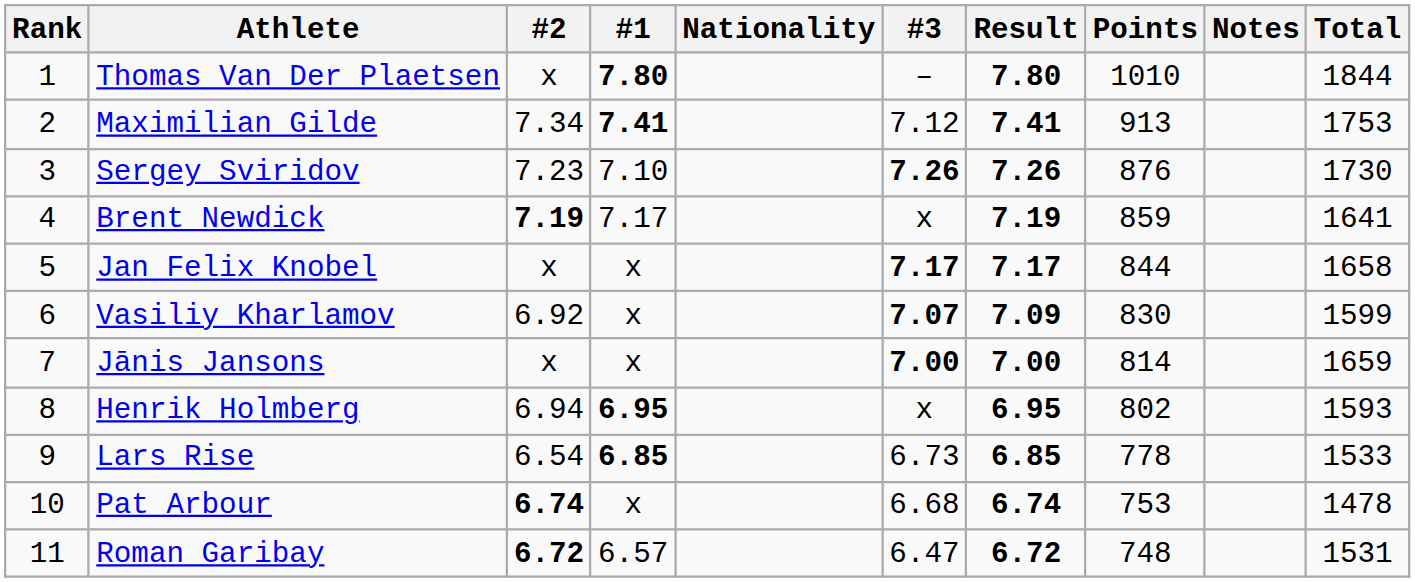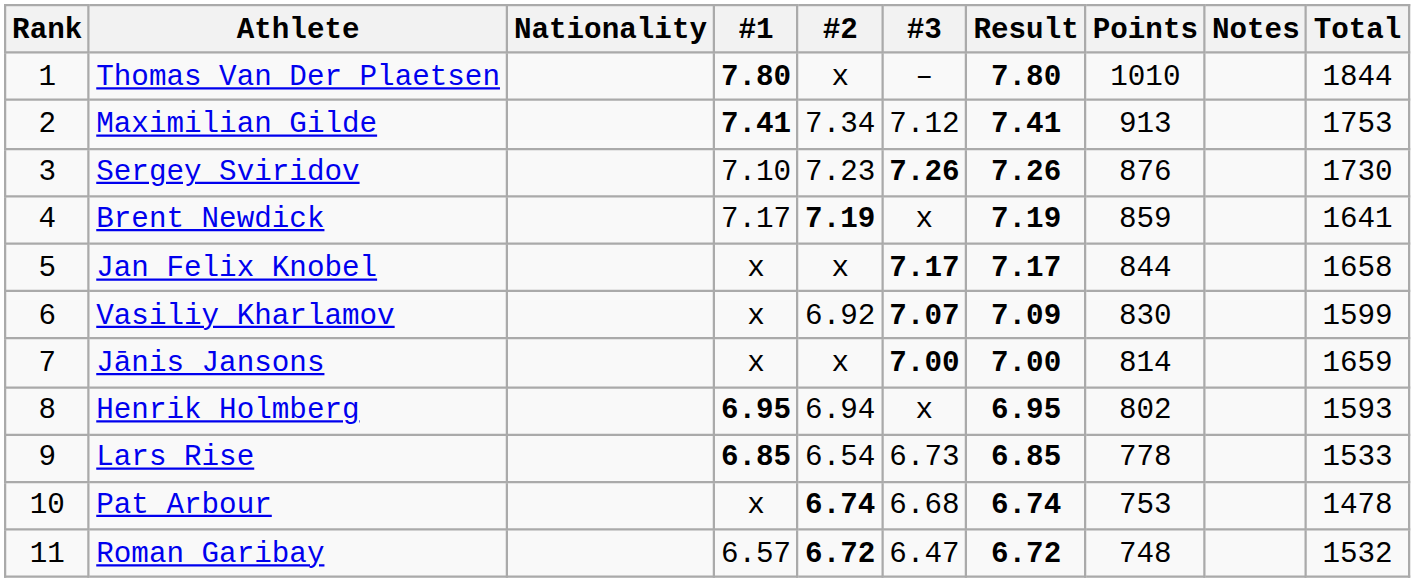 <table class="wikitable sortable" style="text-align:center">
 <tr>
 <th>Rank</th>
 <th>Athlete</th>
+<th>Nationality</th>
+<th>#1</th>
 <th>#2</th>
-<th>#1</th>
-<th>Nationality</th>
 <th>#3</th>
 <th>Result</th>
 <th>Points</th>
 <th>Notes</th>
 <th>Total</th>
 </tr>
 <tr>
 <td>1</td>
 <td align=left><a href='#'>Thomas Van Der Plaetsen</a></td>
+<td align=left></td>
+<td><strong>7.80</strong></td>
 <td>x</td>
-<td><strong>7.80</strong></td>
-<td align=left></td>
 <td>–</td>
 <td><strong>7.80</strong></td>
 <td>1010</td>
 <td></td>
 <td>1844</td>
 </tr>
 <tr>
 <td>2</td>
 <td align=left><a href='#'>Maximilian Gilde</a></td>
+<td align=left></td>
+<td><strong>7.41</strong></td>
 <td>7.34</td>
-<td><strong>7.41</strong></td>
-<td align=left></td>
 <td>7.12</td>
 <td><strong>7.41</strong></td>
 <td>913</td>
 <td></td>
 <td>1753</td>
 </tr>
 <tr>
 <td>3</td>
 <td align=left><a href='#'>Sergey Sviridov</a></td>
+<td align=left></td>
+<td>7.10</td>
 <td>7.23</td>
-<td>7.10</td>
-<td align=left></td>
 <td><strong>7.26</strong></td>
 <td><strong>7.26</strong></td>
 <td>876</td>
 <td></td>
 <td>1730</td>
 </tr>
 <tr>
 <td>4</td>
 <td align=left><a href='#'>Brent Newdick</a></td>
+<td align=left></td>
+<td>7.17</td>
 <td><strong>7.19</strong></td>
-<td>7.17</td>
-<td align=left></td>
 <td>x</td>
 <td><strong>7.19</strong></td>
 <td>859</td>
 <td></td>
 <td>1641</td>
 </tr>
 <tr>
 <td>5</td>
 <td align=left><a href='#'>Jan Felix Knobel</a></td>
+<td align=left></td>
 <td>x</td>
 <td>x</td>
-<td align=left></td>
 <td><strong>7.17</strong></td>
 <td><strong>7.17</strong></td>
 <td>844</td>
 <td></td>
 <td>1658</td>
 </tr>
 <tr>
 <td>6</td>
 <td align=left><a href='#'>Vasiliy Kharlamov</a></td>
+<td align=left></td>
+<td>x</td>
 <td>6.92</td>
-<td>x</td>
-<td align=left></td>
 <td><strong>7.07</strong></td>
 <td><strong>7.09</strong></td>
 <td>830</td>
 <td></td>
 <td>1599</td>
 </tr>
 <tr>
 <td>7</td>
 <td align=left><a href='#'>Jānis Jansons</a></td>
+<td align=left></td>
 <td>x</td>
 <td>x</td>
-<td align=left></td>
 <td><strong>7.00</strong></td>
 <td><strong>7.00</strong></td>
 <td>814</td>
 <td></td>
 <td>1659</td>
 </tr>
 <tr>
 <td>8</td>
 <td align=left><a href='#'>Henrik Holmberg</a></td>
+<td align=left></td>
+<td><strong>6.95</strong></td>
 <td>6.94</td>
-<td><strong>6.95</strong></td>
-<td align=left></td>
 <td>x</td>
 <td><strong>6.95</strong></td>
 <td>802</td>
 <td></td>
 <td>1593</td>
 </tr>
 <tr>
 <td>9</td>
 <td align=left><a href='#'>Lars Rise</a></td>
+<td align=left></td>
+<td><strong>6.85</strong></td>
 <td>6.54</td>
-<td><strong>6.85</strong></td>
-<td align=left></td>
 <td>6.73</td>
 <td><strong>6.85</strong></td>
 <td>778</td>
 <td></td>
 <td>1533</td>
 </tr>
 <tr>
 <td>10</td>
 <td align=left><a href='#'>Pat Arbour</a></td>
+<td align=left></td>
+<td>x</td>
 <td><strong>6.74</strong></td>
-<td>x</td>
-<td align=left></td>
 <td>6.68</td>
 <td><strong>6.74</strong></td>
 <td>753</td>
 <td></td>
 <td>1478</td>
 </tr>
 <tr>
 <td>11</td>
 <td align=left><a href='#'>Roman Garibay</a></td>
+<td align=left></td>
+<td>6.57</td>
 <td><strong>6.72</strong></td>
-<td>6.57</td>
-<td align=left></td>
 <td>6.47</td>
 <td><strong>6.72</strong></td>
 <td>748</td>
 <td></td>
-<td>1531</td>
+<td>1532</td>
 </tr>
 </table>
